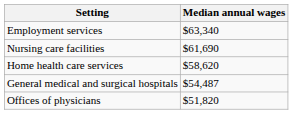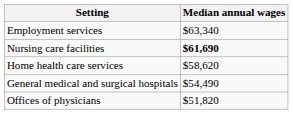 <table class="wikitable">
 <tr>
 <th>Setting</th>
 <th>Median annual wages</th>
 </tr>
 <tr>
 <td>Employment services</td>
 <td>$63,340</td>
 </tr>
 <tr>
 <td>Nursing care facilities</td>
-<td>$61,690</td>
+<td><strong>$61,690</strong></td>
 </tr>
 <tr>
 <td>Home health care services</td>
 <td>$58,620</td>
 </tr>
 <tr>
 <td>General medical and surgical hospitals</td>
-<td>$54,487</td>
+<td>$54,490</td>
 </tr>
 <tr>
 <td>Offices of physicians</td>
 <td>$51,820</td>
 </tr>
 </table>
